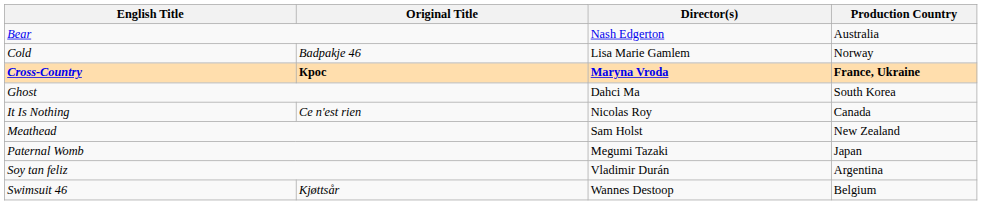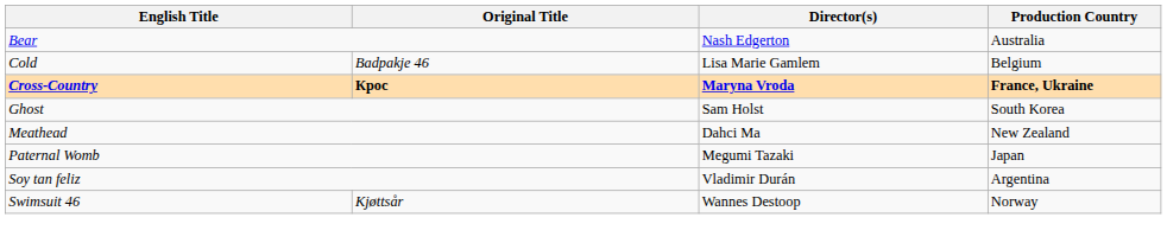 <table class="wikitable" style="width:100%" cellpadding="5">
 <tr>
 <th style="width:30%">English Title</th>
 <th style="width:30%">Original Title</th>
 <th style="width:25%">Director(s)</th>
 <th style="width:15%">Production Country</th>
 </tr>
 <tr>
 <td colspan=2><em><a href='#'>Bear</a></em></td>
 <td data-sort-value="Edgerton"><a href='#'>Nash Edgerton</a></td>
 <td>Australia</td>
 </tr>
 <tr>
 <td><em>Cold</em></td>
 <td><em>Badpakje 46</em></td>
 <td data-sort-value="Gamlem">Lisa Marie Gamlem</td>
-<td>Norway</td>
+<td>Belgium</td>
 </tr>
 <tr style="background:#FFDEAD">
 <td><strong><em><a href='#'>Cross-Country</a></em></strong></td>
 <td><strong>Крос</strong></td>
 <td data-sort-value="Vroda"><strong><a href='#'>Maryna Vroda</a></strong></td>
 <td><strong>France, Ukraine</strong></td>
 </tr>
 <tr>
 <td colspan=2><em>Ghost</em></td>
-<td data-sort-value="Ma">Dahci Ma</td>
+<td data-sort-value="Holst">Sam Holst</td>
 <td>South Korea</td>
 </tr>
 <tr>
-<td><em>It Is Nothing</em></td>
-<td><em>Ce n'est rien</em></td>
-<td data-sort-value="Roy">Nicolas Roy</td>
-<td>Canada</td>
-</tr>
-<tr>
 <td colspan=2><em>Meathead</em></td>
-<td data-sort-value="Holst">Sam Holst</td>
+<td data-sort-value="Ma">Dahci Ma</td>
 <td>New Zealand</td>
 </tr>
 <tr>
 <td colspan=2><em>Paternal Womb</em></td>
 <td data-sort-value="Tazaki">Megumi Tazaki</td>
 <td>Japan</td>
 </tr>
 <tr>
 <td colspan=2><em>Soy tan feliz</em></td>
 <td data-sort-value="Duran">Vladimir Durán</td>
 <td>Argentina</td>
 </tr>
 <tr>
 <td><em>Swimsuit 46</em></td>
 <td><em>Kjøttsår</em></td>
 <td data-sort-value="Destoop">Wannes Destoop</td>
-<td>Belgium</td>
+<td>Norway</td>
 </tr>
 </table>
